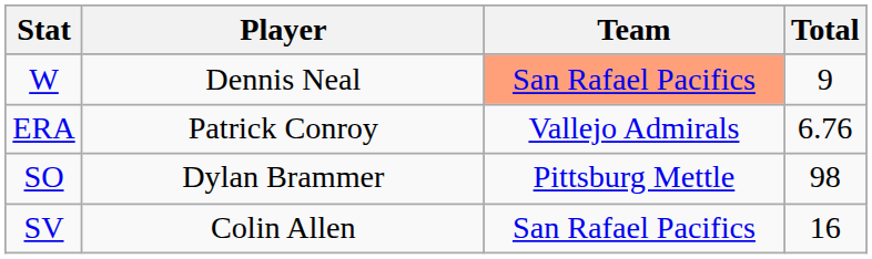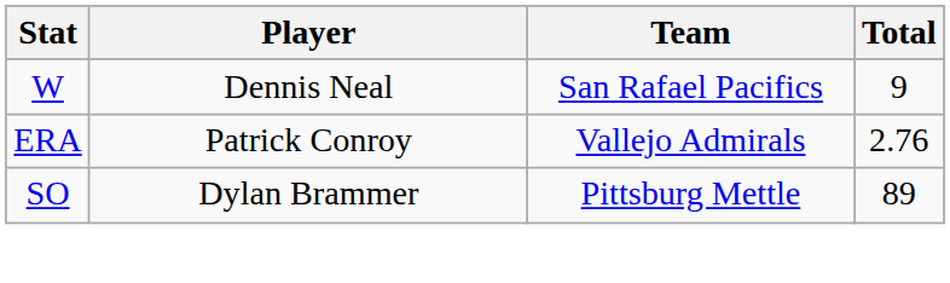 <table class="wikitable"  style="width:50%; text-align:center;">
 <tr>
 <th style="width:5%;">Stat</th>
 <th style="width:55%;">Player</th>
 <th style="width:55%;">Team</th>
 <th style="width:5%;">Total</th>
 </tr>
 <tr>
 <td><a href='#'>W</a></td>
 <td>Dennis Neal</td>
-<td style="background: lightsalmon;"><a href='#'>San Rafael Pacifics</a></td>
+<td><a href='#'>San Rafael Pacifics</a></td>
 <td>9</td>
 </tr>
 <tr>
 <td><a href='#'>ERA</a></td>
 <td>Patrick Conroy</td>
 <td><a href='#'>Vallejo Admirals</a></td>
-<td>6.76</td>
+<td>2.76</td>
 </tr>
 <tr>
 <td><a href='#'>SO</a></td>
 <td>Dylan Brammer</td>
 <td><a href='#'>Pittsburg Mettle</a></td>
-<td>98</td>
-</tr>
-<tr>
-<td><a href='#'>SV</a></td>
-<td>Colin Allen</td>
-<td><a href='#'>San Rafael Pacifics</a></td>
-<td>16</td>
+<td>89</td>
 </tr>
 </table>
